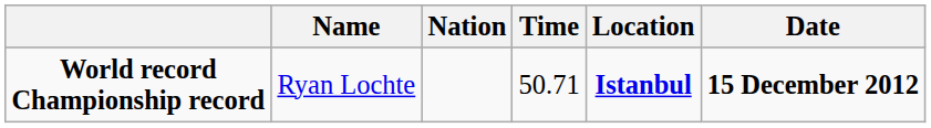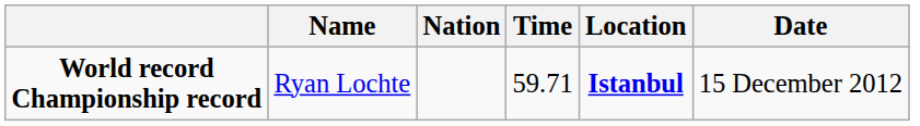 <table class=wikitable style=text-align:center>
 <tr>
 <th></th>
 <th>Name</th>
 <th>Nation</th>
 <th>Time</th>
 <th>Location</th>
 <th>Date</th>
 </tr>
 <tr>
 <td><strong>World record<br>Championship record</strong></td>
 <td align=left><a href='#'>Ryan Lochte</a></td>
 <td align=left></td>
-<td align=left>50.71</td>
+<td align=left>59.71</td>
 <td><strong><a href='#'>Istanbul</a></strong></td>
-<td><strong>15 December 2012</strong></td>
+<td>15 December 2012</td>
 </tr>
 </table>
